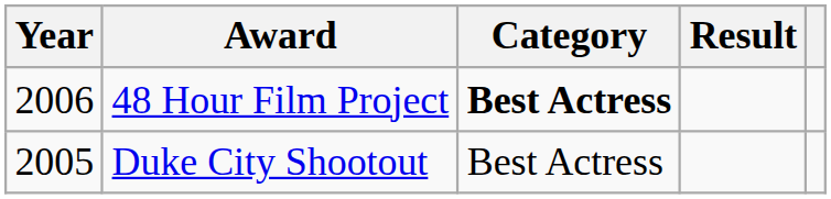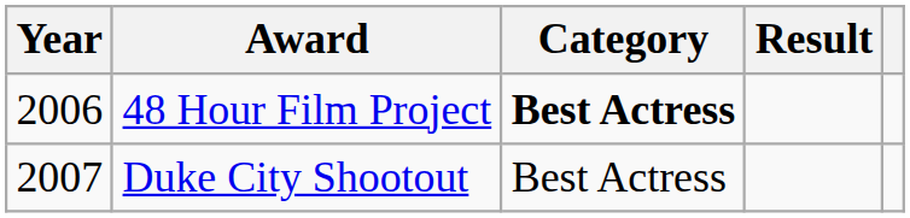 <table class="wikitable sortable">
 <tr>
 <th>Year</th>
 <th>Award</th>
 <th>Category</th>
 <th>Result</th>
 <th class="unsortable"></th>
 </tr>
 <tr>
 <td>2006</td>
 <td><a href='#'>48 Hour Film Project</a></td>
 <td><strong>Best Actress</strong></td>
 <td></td>
 <td style="text-align:center;"></td>
 </tr>
 <tr>
-<td>2005</td>
+<td>2007</td>
 <td><a href='#'>Duke City Shootout</a></td>
 <td>Best Actress</td>
 <td></td>
 <td style="text-align:center;"></td>
 </tr>
 </table>
